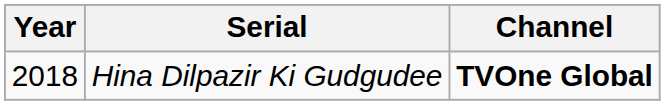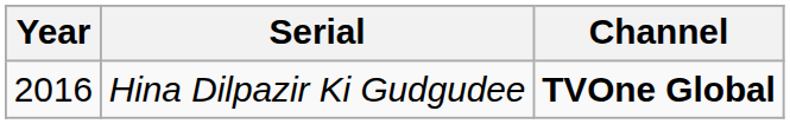 <table class="wikitable">
 <tr>
 <th>Year</th>
 <th>Serial</th>
 <th>Channel</th>
 </tr>
 <tr>
-<td>2018</td>
+<td>2016</td>
 <td><em>Hina Dilpazir Ki Gudgudee</em></td>
 <td><strong>TVOne Global</strong></td>
 </tr>
 </table>
